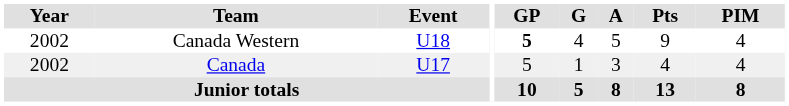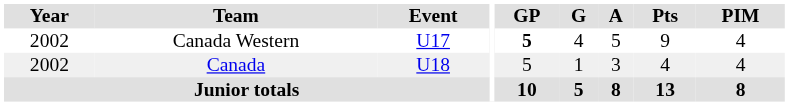 <table border="0" cellpadding="1" cellspacing="0" ID="Table3" style="text-align:center; width:40em">
 <tr ALIGN="center" bgcolor="#e0e0e0">
 <th>Year</th>
 <th>Team</th>
 <th>Event</th>
 <th rowspan="99" bgcolor="#ffffff"></th>
 <th>GP</th>
 <th>G</th>
 <th>A</th>
 <th>Pts</th>
 <th>PIM</th>
 </tr>
 <tr>
 <td>2002</td>
 <td>Canada Western</td>
-<td><a href='#'>U18</a></td>
+<td><a href='#'>U17</a></td>
 <td><strong>5</strong></td>
 <td>4</td>
 <td>5</td>
 <td>9</td>
 <td>4</td>
 </tr>
 <tr bgcolor="#f0f0f0">
 <td>2002</td>
 <td><a href='#'>Canada</a></td>
-<td><a href='#'>U17</a></td>
+<td><a href='#'>U18</a></td>
 <td>5</td>
 <td>1</td>
 <td>3</td>
 <td>4</td>
 <td>4</td>
 </tr>
 <tr bgcolor="#e0e0e0">
 <th colspan="3">Junior totals</th>
 <th>10</th>
 <th>5</th>
 <th>8</th>
 <th>13</th>
 <th>8</th>
 </tr>
 </table>
